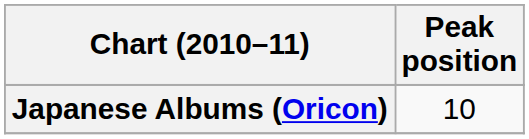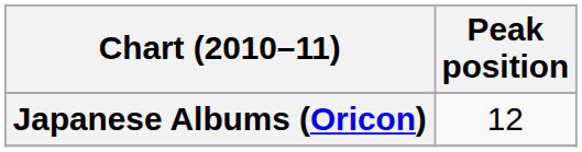 <table class="wikitable plainrowheaders sortable" style="text-align:center;">
 <tr>
 <th scope="col">Chart (2010–11)</th>
 <th scope="col">Peak<br>position</th>
 </tr>
 <tr>
 </tr>
 <tr>
 </tr>
 <tr>
 </tr>
 <tr>
 </tr>
 <tr>
 </tr>
 <tr>
 </tr>
 <tr>
 </tr>
 <tr>
 </tr>
 <tr>
 </tr>
 <tr>
 </tr>
 <tr>
 </tr>
 <tr>
 </tr>
 <tr>
 </tr>
 <tr>
 </tr>
 <tr>
 <th scope="row">Japanese Albums (<a href='#'>Oricon</a>)</th>
-<td>10</td>
+<td>12</td>
 </tr>
 <tr>
 </tr>
 <tr>
 </tr>
 <tr>
 </tr>
 <tr>
 </tr>
 <tr>
 </tr>
 <tr>
 </tr>
 <tr>
 </tr>
 <tr>
 </tr>
 <tr>
 </tr>
 <tr>
 </tr>
 <tr>
 </tr>
 <tr>
 </tr>
 </table>
